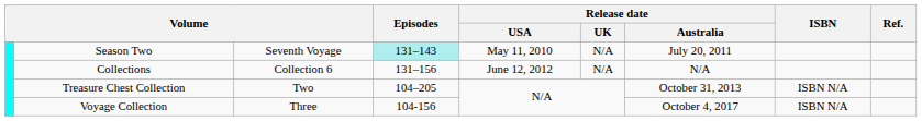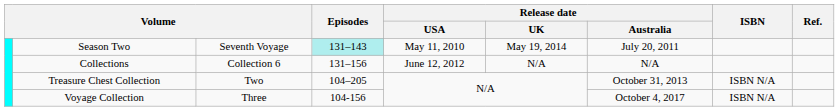 <table class="wikitable" style="text-align: center; width: 98%;">
 <tr>
 <th colspan="3" rowspan="2">Volume</th>
 <th rowspan="2">Episodes</th>
 <th colspan="3">Release date</th>
 <th rowspan="2">ISBN</th>
 <th rowspan="2" width="5%">Ref.</th>
 </tr>
 <tr>
 <th>USA</th>
 <th>UK</th>
 <th>Australia</th>
 </tr>
 <tr>
 <td rowspan="7" style="background: #00FFFF;" width="1%"></td>
 <td rowspan="1">Season Two</td>
 <td>Seventh Voyage</td>
 <td style="background: paleturquoise;">131–143</td>
 <td>May 11, 2010</td>
-<td>N/A</td>
+<td>May 19, 2014</td>
 <td>July 20, 2011</td>
 <td></td>
 <td></td>
 </tr>
 <tr>
 <td rowspan="1">Collections</td>
 <td>Collection 6</td>
 <td>131–156</td>
 <td>June 12, 2012</td>
 <td>N/A</td>
 <td>N/A</td>
 <td></td>
 <td></td>
 </tr>
 <tr>
 <td>Treasure Chest Collection</td>
 <td>Two</td>
 <td>104–205</td>
 <td colspan="2" rowspan="2">N/A</td>
 <td>October 31, 2013</td>
 <td>ISBN N/A</td>
 <td></td>
 </tr>
 <tr>
 <td>Voyage Collection</td>
 <td>Three</td>
 <td>104-156</td>
 <td>October 4, 2017</td>
 <td>ISBN N/A</td>
 <td></td>
 </tr>
 </table>
